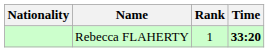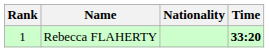 <table class="wikitable sortable" style="text-align:center;font-size:95%">
 <tr>
+<th>Rank</th>
+<th>Name</th>
 <th>Nationality</th>
-<th>Name</th>
-<th>Rank</th>
 <th>Time</th>
 </tr>
 <tr bgcolor="ccffcc">
+<td>1</td>
+<td>Rebecca FLAHERTY</td>
 <td></td>
-<td>Rebecca FLAHERTY</td>
-<td>1</td>
 <td><strong>33:20</strong></td>
 </tr>
 </table>
